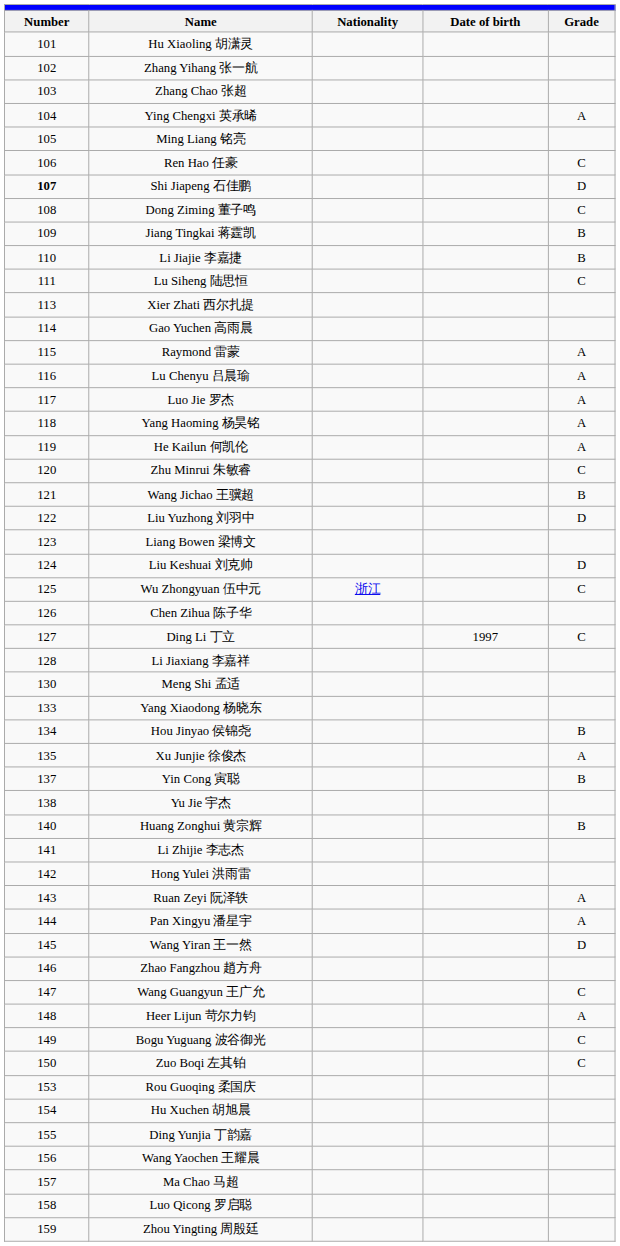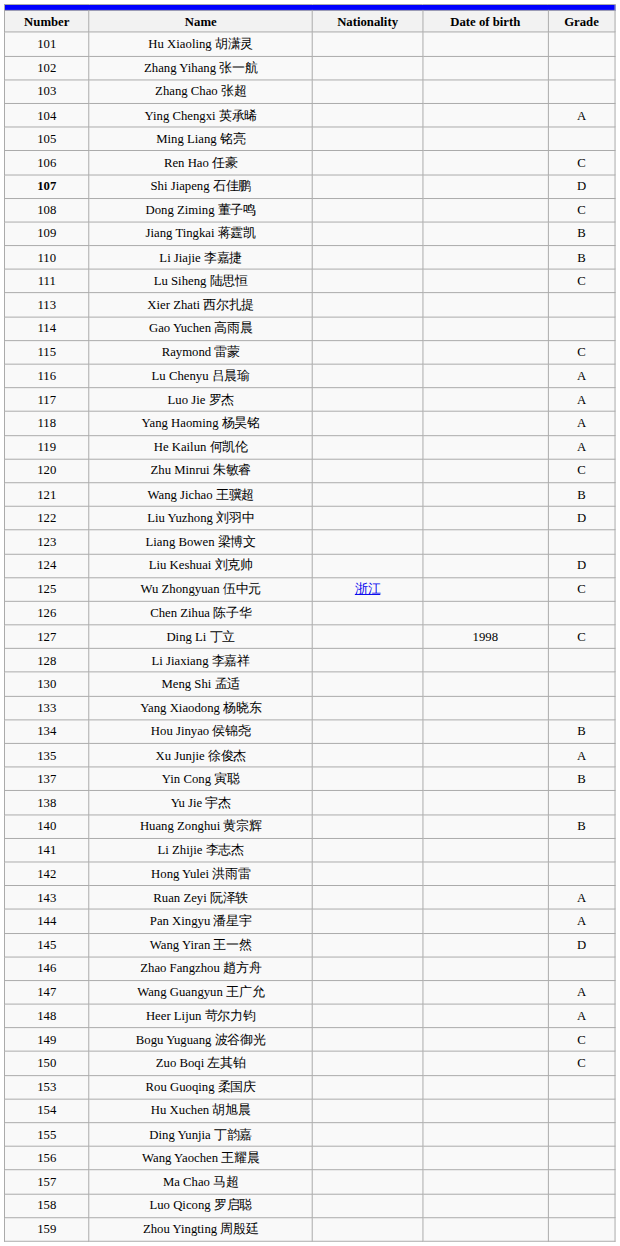 <table class="wikitable sortable collapsible"  style="Font-size:small; text-align:center" width="100%">
 <tr>
 <th colspan="8" style="background:blue;"></th>
 </tr>
 <tr>
 <th>Number</th>
 <th>Name</th>
 <th>Nationality</th>
 <th>Date of birth</th>
 <th>Grade</th>
 </tr>
 <tr>
 <td>101</td>
 <td>Hu Xiaoling 胡潇灵</td>
 <td></td>
 <td></td>
 <td></td>
 </tr>
 <tr>
 <td>102</td>
 <td>Zhang Yihang 张一航</td>
 <td></td>
 <td></td>
 <td></td>
 </tr>
 <tr>
 <td>103</td>
 <td>Zhang Chao 张超</td>
 <td></td>
 <td></td>
 <td></td>
 </tr>
 <tr>
 <td>104</td>
 <td>Ying Chengxi 英承晞</td>
 <td></td>
 <td></td>
 <td>A</td>
 </tr>
 <tr>
 <td>105</td>
 <td>Ming Liang 铭亮</td>
 <td></td>
 <td></td>
 <td></td>
 </tr>
 <tr>
 <td>106</td>
 <td>Ren Hao 任豪</td>
 <td></td>
 <td></td>
 <td>C</td>
 </tr>
 <tr>
 <td><strong>107</strong></td>
 <td>Shi Jiapeng 石佳鹏</td>
 <td></td>
 <td></td>
 <td>D</td>
 </tr>
 <tr>
 <td>108</td>
 <td>Dong Ziming 董子鸣</td>
 <td></td>
 <td></td>
 <td>C</td>
 </tr>
 <tr>
 <td>109</td>
 <td>Jiang Tingkai 蒋霆凯</td>
 <td></td>
 <td></td>
 <td>B</td>
 </tr>
 <tr>
 <td>110</td>
 <td>Li Jiajie 李嘉捷</td>
 <td></td>
 <td></td>
 <td>B</td>
 </tr>
 <tr>
 <td>111</td>
 <td>Lu Siheng 陆思恒</td>
 <td></td>
 <td></td>
 <td>C</td>
 </tr>
 <tr>
 <td>113</td>
 <td>Xier Zhati 西尔扎提</td>
 <td></td>
 <td></td>
 <td></td>
 </tr>
 <tr>
 <td>114</td>
 <td>Gao Yuchen 高雨晨</td>
 <td></td>
 <td></td>
 <td></td>
 </tr>
 <tr>
 <td>115</td>
 <td>Raymond 雷蒙</td>
 <td></td>
 <td></td>
-<td>A</td>
+<td>C</td>
 </tr>
 <tr>
 <td>116</td>
 <td>Lu Chenyu 吕晨瑜</td>
 <td></td>
 <td></td>
 <td>A</td>
 </tr>
 <tr>
 <td>117</td>
 <td>Luo Jie 罗杰</td>
 <td></td>
 <td></td>
 <td>A</td>
 </tr>
 <tr>
 <td>118</td>
 <td>Yang Haoming 杨昊铭</td>
 <td></td>
 <td></td>
 <td>A</td>
 </tr>
 <tr>
 <td>119</td>
 <td>He Kailun 何凯伦</td>
 <td></td>
 <td></td>
 <td>A</td>
 </tr>
 <tr>
 <td>120</td>
 <td>Zhu Minrui 朱敏睿</td>
 <td></td>
 <td></td>
 <td>C</td>
 </tr>
 <tr>
 <td>121</td>
 <td>Wang Jichao 王骥超</td>
 <td></td>
 <td></td>
 <td>B</td>
 </tr>
 <tr>
 <td>122</td>
 <td>Liu Yuzhong 刘羽中</td>
 <td></td>
 <td></td>
 <td>D</td>
 </tr>
 <tr>
 <td>123</td>
 <td>Liang Bowen 梁博文</td>
 <td></td>
 <td></td>
 <td></td>
 </tr>
 <tr>
 <td>124</td>
 <td>Liu Keshuai 刘克帅</td>
 <td></td>
 <td></td>
 <td>D</td>
 </tr>
 <tr>
 <td>125</td>
 <td>Wu Zhongyuan 伍中元</td>
 <td><a href='#'>浙江</a></td>
 <td></td>
 <td>C</td>
 </tr>
 <tr>
 <td>126</td>
 <td>Chen Zihua 陈子华</td>
 <td></td>
 <td></td>
 <td></td>
 </tr>
 <tr>
 <td>127</td>
 <td>Ding Li 丁立</td>
 <td></td>
-<td>1997</td>
+<td>1998</td>
 <td>C</td>
 </tr>
 <tr>
 <td>128</td>
 <td>Li Jiaxiang 李嘉祥</td>
 <td></td>
 <td></td>
 <td></td>
 </tr>
 <tr>
 <td>130</td>
 <td>Meng Shi 孟适</td>
 <td></td>
 <td></td>
 <td></td>
 </tr>
 <tr>
 <td>133</td>
 <td>Yang Xiaodong 杨晓东</td>
 <td></td>
 <td></td>
 <td></td>
 </tr>
 <tr>
 <td>134</td>
 <td>Hou Jinyao 侯锦尧</td>
 <td></td>
 <td></td>
 <td>B</td>
 </tr>
 <tr>
 <td>135</td>
 <td>Xu Junjie 徐俊杰</td>
 <td></td>
 <td></td>
 <td>A</td>
 </tr>
 <tr>
 <td>137</td>
 <td>Yin Cong 寅聪</td>
 <td></td>
 <td></td>
 <td>B</td>
 </tr>
 <tr>
 <td>138</td>
 <td>Yu Jie 宇杰</td>
 <td></td>
 <td></td>
 <td></td>
 </tr>
 <tr>
 <td>140</td>
 <td>Huang Zonghui 黄宗辉</td>
 <td></td>
 <td></td>
 <td>B</td>
 </tr>
 <tr>
 <td>141</td>
 <td>Li Zhijie 李志杰</td>
 <td></td>
 <td></td>
 <td></td>
 </tr>
 <tr>
 <td>142</td>
 <td>Hong Yulei 洪雨雷</td>
 <td></td>
 <td></td>
 <td></td>
 </tr>
 <tr>
 <td>143</td>
 <td>Ruan Zeyi 阮泽轶</td>
 <td></td>
 <td></td>
 <td>A</td>
 </tr>
 <tr>
 <td>144</td>
 <td>Pan Xingyu 潘星宇</td>
 <td></td>
 <td></td>
 <td>A</td>
 </tr>
 <tr>
 <td>145</td>
 <td>Wang Yiran 王一然</td>
 <td></td>
 <td></td>
 <td>D</td>
 </tr>
 <tr>
 <td>146</td>
 <td>Zhao Fangzhou 趙方舟</td>
 <td></td>
 <td></td>
 <td></td>
 </tr>
 <tr>
 <td>147</td>
 <td>Wang Guangyun 王广允</td>
 <td></td>
 <td></td>
-<td>C</td>
+<td>A</td>
 </tr>
 <tr>
 <td>148</td>
 <td>Heer Lijun 苛尔力钧</td>
 <td></td>
 <td></td>
 <td>A</td>
 </tr>
 <tr>
 <td>149</td>
 <td>Bogu Yuguang 波谷御光</td>
 <td></td>
 <td></td>
 <td>C</td>
 </tr>
 <tr>
 <td>150</td>
 <td>Zuo Boqi 左其铂</td>
 <td></td>
 <td></td>
 <td>C</td>
 </tr>
 <tr>
 <td>153</td>
 <td>Rou Guoqing 柔国庆</td>
 <td></td>
 <td></td>
 <td></td>
 </tr>
 <tr>
 <td>154</td>
 <td>Hu Xuchen 胡旭晨</td>
 <td></td>
 <td></td>
 <td></td>
 </tr>
 <tr>
 <td>155</td>
 <td>Ding Yunjia 丁韵嘉</td>
 <td></td>
 <td></td>
 <td></td>
 </tr>
 <tr>
 <td>156</td>
 <td>Wang Yaochen 王耀晨</td>
 <td></td>
 <td></td>
 <td></td>
 </tr>
 <tr>
 <td>157</td>
 <td>Ma Chao 马超</td>
 <td></td>
 <td></td>
 <td></td>
 </tr>
 <tr>
 <td>158</td>
 <td>Luo Qicong 罗启聪</td>
 <td></td>
 <td></td>
 <td></td>
 </tr>
 <tr>
 <td>159</td>
 <td>Zhou Yingting 周殷廷</td>
 <td></td>
 <td></td>
 <td></td>
 </tr>
 </table>
